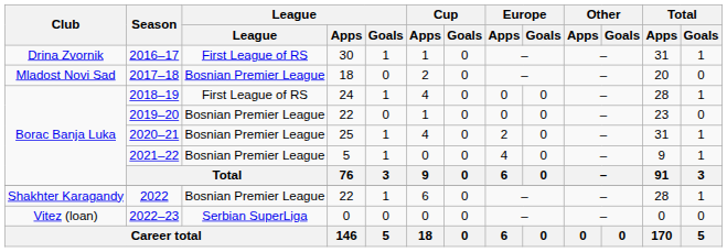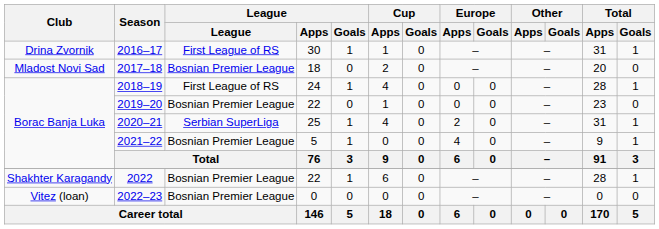 <table class="wikitable" style="text-align:center">
 <tr>
 <th rowspan="2">Club</th>
 <th rowspan="2">Season</th>
 <th colspan="3">League</th>
 <th colspan="2">Cup</th>
 <th colspan="2">Europe</th>
 <th colspan="2">Other</th>
 <th colspan="2">Total</th>
 </tr>
 <tr>
 <th>League</th>
 <th>Apps</th>
 <th>Goals</th>
 <th>Apps</th>
 <th>Goals</th>
 <th>Apps</th>
 <th>Goals</th>
 <th>Apps</th>
 <th>Goals</th>
 <th>Apps</th>
 <th>Goals</th>
 </tr>
 <tr>
 <td><a href='#'>Drina Zvornik</a></td>
 <td><a href='#'>2016–17</a></td>
 <td><a href='#'>First League of RS</a></td>
 <td>30</td>
 <td>1</td>
 <td>1</td>
 <td>0</td>
 <td colspan="2">–</td>
 <td colspan="2">–</td>
 <td>31</td>
 <td>1</td>
 </tr>
 <tr>
 <td><a href='#'>Mladost Novi Sad</a></td>
 <td><a href='#'>2017–18</a></td>
 <td><a href='#'>Bosnian Premier League</a></td>
 <td>18</td>
 <td>0</td>
 <td>2</td>
 <td>0</td>
 <td colspan="2">–</td>
 <td colspan="2">–</td>
 <td>20</td>
 <td>0</td>
 </tr>
 <tr>
 <td rowspan="5"><a href='#'>Borac Banja Luka</a></td>
 <td><a href='#'>2018–19</a></td>
 <td>First League of RS</td>
 <td>24</td>
 <td>1</td>
 <td>4</td>
 <td>0</td>
 <td>0</td>
 <td>0</td>
 <td colspan="2">–</td>
 <td>28</td>
 <td>1</td>
 </tr>
 <tr>
 <td><a href='#'>2019–20</a></td>
 <td>Bosnian Premier League</td>
 <td>22</td>
 <td>0</td>
 <td>1</td>
 <td>0</td>
 <td>0</td>
 <td>0</td>
 <td colspan="2">–</td>
 <td>23</td>
 <td>0</td>
 </tr>
 <tr>
 <td><a href='#'>2020–21</a></td>
-<td>Bosnian Premier League</td>
+<td><a href='#'>Serbian SuperLiga</a></td>
 <td>25</td>
 <td>1</td>
 <td>4</td>
 <td>0</td>
 <td>2</td>
 <td>0</td>
 <td colspan="2">–</td>
 <td>31</td>
 <td>1</td>
 </tr>
 <tr>
 <td><a href='#'>2021–22</a></td>
 <td>Bosnian Premier League</td>
 <td>5</td>
 <td>1</td>
 <td>0</td>
 <td>0</td>
 <td>4</td>
 <td>0</td>
 <td colspan="2">–</td>
 <td>9</td>
 <td>1</td>
 </tr>
 <tr>
 <th colspan="2">Total</th>
 <th>76</th>
 <th>3</th>
 <th>9</th>
 <th>0</th>
 <th>6</th>
 <th>0</th>
 <th colspan="2">–</th>
 <th>91</th>
 <th>3</th>
 </tr>
 <tr>
 </tr>
 <tr>
 <td><a href='#'>Shakhter Karagandy</a></td>
 <td><a href='#'>2022</a></td>
 <td>Bosnian Premier League</td>
 <td>22</td>
 <td>1</td>
 <td>6</td>
 <td>0</td>
 <td colspan="2">–</td>
 <td colspan="2">–</td>
 <td>28</td>
 <td>1</td>
 </tr>
 <tr>
 <td><a href='#'>Vitez</a> (loan)</td>
 <td><a href='#'>2022–23</a></td>
-<td><a href='#'>Serbian SuperLiga</a></td>
+<td>Bosnian Premier League</td>
 <td>0</td>
 <td>0</td>
 <td>0</td>
 <td>0</td>
 <td colspan="2">–</td>
 <td colspan="2">–</td>
 <td>0</td>
 <td>0</td>
 </tr>
 <tr>
 <th colspan="3">Career total</th>
 <th>146</th>
 <th>5</th>
 <th>18</th>
 <th>0</th>
 <th>6</th>
 <th>0</th>
 <th>0</th>
 <th>0</th>
 <th>170</th>
 <th>5</th>
 </tr>
 </table>
